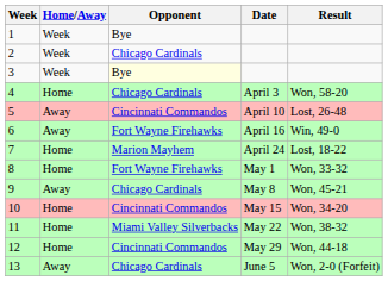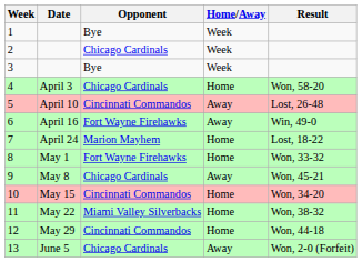 <table class="wikitable">
 <tr>
 <th>Week</th>
+<th>Date</th>
+<th>Opponent</th>
 <th><a href='#'>Home</a>/<a href='#'>Away</a></th>
-<th>Opponent</th>
-<th>Date</th>
 <th>Result</th>
 </tr>
 <tr>
 <td>1</td>
+<td></td>
+<td>Bye</td>
 <td>Week</td>
-<td>Bye</td>
-<td></td>
 <td></td>
 </tr>
 <tr>
 <td>2</td>
+<td></td>
+<td><a href='#'>Chicago Cardinals</a></td>
 <td>Week</td>
-<td><a href='#'>Chicago Cardinals</a></td>
-<td></td>
 <td></td>
 </tr>
 <tr>
 <td>3</td>
+<td></td>
+<td>Bye</td>
 <td>Week</td>
-<td style="background: lightyellow;">Bye</td>
-<td></td>
 <td></td>
 </tr>
 <tr bgcolor="#bbffbb">
 <td>4</td>
+<td>April 3</td>
+<td><a href='#'>Chicago Cardinals</a></td>
 <td>Home</td>
-<td><a href='#'>Chicago Cardinals</a></td>
-<td>April 3</td>
 <td>Won, 58-20</td>
 </tr>
 <tr bgcolor="#ffbbbb">
 <td>5</td>
+<td>April 10</td>
+<td><a href='#'>Cincinnati Commandos</a></td>
 <td>Away</td>
-<td><a href='#'>Cincinnati Commandos</a></td>
-<td>April 10</td>
 <td>Lost, 26-48</td>
 </tr>
 <tr bgcolor="#bbffbb">
 <td>6</td>
+<td>April 16</td>
+<td><a href='#'>Fort Wayne Firehawks</a></td>
 <td>Away</td>
-<td><a href='#'>Fort Wayne Firehawks</a></td>
-<td>April 16</td>
 <td>Win, 49-0</td>
 </tr>
 <tr bgcolor="#bbffbb">
 <td>7</td>
+<td>April 24</td>
+<td><a href='#'>Marion Mayhem</a></td>
 <td>Home</td>
-<td><a href='#'>Marion Mayhem</a></td>
-<td>April 24</td>
 <td>Lost, 18-22</td>
 </tr>
 <tr bgcolor="#bbffbb">
 <td>8</td>
+<td>May 1</td>
+<td><a href='#'>Fort Wayne Firehawks</a></td>
 <td>Home</td>
-<td><a href='#'>Fort Wayne Firehawks</a></td>
-<td>May 1</td>
 <td>Won, 33-32</td>
 </tr>
 <tr bgcolor="#bbffbb">
 <td>9</td>
+<td>May 8</td>
+<td><a href='#'>Chicago Cardinals</a></td>
 <td>Away</td>
-<td><a href='#'>Chicago Cardinals</a></td>
-<td>May 8</td>
 <td>Won, 45-21</td>
 </tr>
 <tr bgcolor="#ffbbbb">
 <td>10</td>
+<td>May 15</td>
+<td><a href='#'>Cincinnati Commandos</a></td>
 <td>Home</td>
-<td><a href='#'>Cincinnati Commandos</a></td>
-<td>May 15</td>
 <td>Won, 34-20</td>
 </tr>
 <tr bgcolor="#bbffbb">
 <td>11</td>
+<td>May 22</td>
+<td><a href='#'>Miami Valley Silverbacks</a></td>
 <td>Home</td>
-<td><a href='#'>Miami Valley Silverbacks</a></td>
-<td>May 22</td>
 <td>Won, 38-32</td>
 </tr>
 <tr bgcolor="#bbffbb">
 <td>12</td>
+<td>May 29</td>
+<td><a href='#'>Cincinnati Commandos</a></td>
 <td>Home</td>
-<td><a href='#'>Cincinnati Commandos</a></td>
-<td>May 29</td>
 <td>Won, 44-18</td>
 </tr>
 <tr bgcolor="#bbffbb">
 <td>13</td>
+<td>June 5</td>
+<td><a href='#'>Chicago Cardinals</a></td>
 <td>Away</td>
-<td><a href='#'>Chicago Cardinals</a></td>
-<td>June 5</td>
 <td>Won, 2-0 (Forfeit)</td>
 </tr>
 </table>
